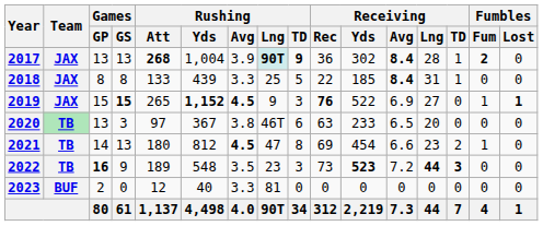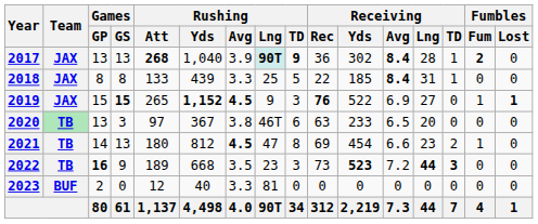 <table class= "wikitable" style="text-align:center;">
 <tr>
 <th rowspan="2">Year</th>
 <th rowspan="2">Team</th>
 <th colspan="2">Games</th>
 <th colspan="5">Rushing</th>
 <th colspan="5">Receiving</th>
 <th colspan="2">Fumbles</th>
 </tr>
 <tr>
 <th>GP</th>
 <th>GS</th>
 <th>Att</th>
 <th>Yds</th>
 <th>Avg</th>
 <th>Lng</th>
 <th>TD</th>
 <th>Rec</th>
 <th>Yds</th>
 <th>Avg</th>
 <th>Lng</th>
 <th>TD</th>
 <th>Fum</th>
 <th>Lost</th>
 </tr>
 <tr>
 <th><a href='#'>2017</a></th>
 <th><a href='#'>JAX</a></th>
 <td>13</td>
 <td>13</td>
 <td><strong>268</strong></td>
-<td>1,004</td>
+<td>1,040</td>
 <td>3.9</td>
 <td style="background:#cfecec;"><strong>90T</strong></td>
 <td><strong>9</strong></td>
 <td>36</td>
 <td>302</td>
 <td><strong>8.4</strong></td>
 <td>28</td>
 <td>1</td>
 <td><strong>2</strong></td>
 <td>0</td>
 </tr>
 <tr>
 <th><a href='#'>2018</a></th>
 <th><a href='#'>JAX</a></th>
 <td>8</td>
 <td>8</td>
 <td>133</td>
 <td>439</td>
 <td>3.3</td>
 <td>25</td>
 <td>5</td>
 <td>22</td>
 <td>185</td>
 <td><strong>8.4</strong></td>
 <td>31</td>
 <td>1</td>
 <td>0</td>
 <td>0</td>
 </tr>
 <tr>
 <th><a href='#'>2019</a></th>
 <th><a href='#'>JAX</a></th>
 <td>15</td>
 <td><strong>15</strong></td>
 <td>265</td>
 <td><strong>1,152</strong></td>
 <td><strong>4.5</strong></td>
 <td>9</td>
 <td>3</td>
 <td><strong>76</strong></td>
 <td>522</td>
 <td>6.9</td>
 <td>27</td>
 <td>0</td>
 <td>1</td>
 <td><strong>1</strong></td>
 </tr>
 <tr>
 <th><a href='#'>2020</a></th>
 <th style="background:#afe6ba; width:3em;"><a href='#'>TB</a></th>
 <td>13</td>
 <td>3</td>
 <td>97</td>
 <td>367</td>
 <td>3.8</td>
 <td>46T</td>
 <td>6</td>
 <td>63</td>
 <td>233</td>
 <td>6.5</td>
 <td>20</td>
 <td>0</td>
 <td>0</td>
 <td>0</td>
 </tr>
 <tr>
 <th><a href='#'>2021</a></th>
 <th><a href='#'>TB</a></th>
 <td>14</td>
 <td>13</td>
 <td>180</td>
 <td>812</td>
 <td><strong>4.5</strong></td>
 <td>47</td>
 <td>8</td>
 <td>69</td>
 <td>454</td>
 <td>6.6</td>
 <td>23</td>
 <td>2</td>
 <td>1</td>
 <td>0</td>
 </tr>
 <tr>
 <th><a href='#'>2022</a></th>
 <th><a href='#'>TB</a></th>
 <td><strong>16</strong></td>
 <td>9</td>
 <td>189</td>
-<td>548</td>
+<td>668</td>
 <td>3.5</td>
 <td>23</td>
 <td>3</td>
 <td>73</td>
 <td><strong>523</strong></td>
 <td>7.2</td>
 <td><strong>44</strong></td>
 <td><strong>3</strong></td>
 <td>0</td>
 <td>0</td>
 </tr>
 <tr>
 <th><a href='#'>2023</a></th>
 <th><a href='#'>BUF</a></th>
 <td>2</td>
 <td>0</td>
 <td>12</td>
 <td>40</td>
 <td>3.3</td>
 <td>81</td>
 <td>0</td>
 <td>0</td>
 <td>0</td>
 <td>0</td>
 <td>0</td>
 <td>0</td>
 <td>0</td>
 <td>0</td>
 </tr>
 <tr>
 <th colspan="2"></th>
 <th>80</th>
 <th>61</th>
 <th>1,137</th>
 <th>4,498</th>
 <th>4.0</th>
 <th>90T</th>
 <th>34</th>
 <th>312</th>
 <th>2,219</th>
 <th>7.3</th>
 <th>44</th>
 <th>7</th>
 <th>4</th>
 <th>1</th>
 </tr>
 </table>
